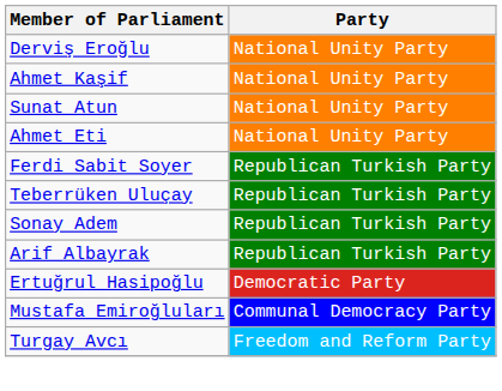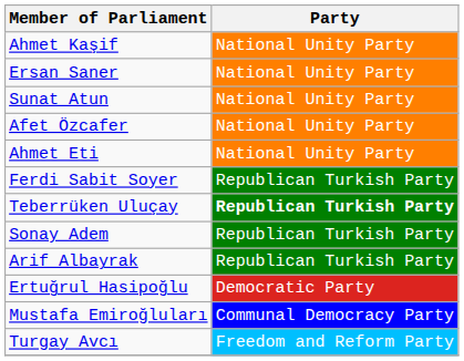 <table class="wikitable">
 <tr>
 <th>Member of Parliament</th>
 <th>Party</th>
 </tr>
 <tr>
-<td><a href='#'>Derviş Eroğlu</a></td>
-<td style="background:#FF7F00; color:white">National Unity Party</td>
-</tr>
-<tr>
 <td><a href='#'>Ahmet Kaşif</a></td>
 <td style="background:#FF7F00; color:white">National Unity Party</td>
 </tr>
 <tr>
+<td><a href='#'>Ersan Saner</a></td>
+<td style="background:#FF7F00; color:white">National Unity Party</td>
+</tr>
+<tr>
 <td><a href='#'>Sunat Atun</a></td>
+<td style="background:#FF7F00; color:white">National Unity Party</td>
+</tr>
+<tr>
+<td><a href='#'>Afet Özcafer</a></td>
 <td style="background:#FF7F00; color:white">National Unity Party</td>
 </tr>
 <tr>
 <td><a href='#'>Ahmet Eti</a></td>
 <td style="background:#FF7F00; color:white">National Unity Party</td>
 </tr>
 <tr>
 <td><a href='#'>Ferdi Sabit Soyer</a></td>
 <td style="background:#008000; color:white">Republican Turkish Party</td>
 </tr>
 <tr>
 <td><a href='#'>Teberrüken Uluçay</a></td>
-<td style="background:#008000; color:white">Republican Turkish Party</td>
+<td style="background:#008000; color:white"><strong>Republican Turkish Party</strong></td>
 </tr>
 <tr>
 <td><a href='#'>Sonay Adem</a></td>
 <td style="background:#008000; color:white">Republican Turkish Party</td>
 </tr>
 <tr>
 <td><a href='#'>Arif Albayrak</a></td>
 <td style="background:#008000; color:white">Republican Turkish Party</td>
 </tr>
 <tr>
 <td><a href='#'>Ertuğrul Hasipoğlu</a></td>
 <td style="background:#DC241f; color:white">Democratic Party</td>
 </tr>
 <tr>
 <td><a href='#'>Mustafa Emiroğluları</a></td>
 <td style="background:#0000FF; color:white">Communal Democracy Party</td>
 </tr>
 <tr>
 <td><a href='#'>Turgay Avcı</a></td>
 <td style="background:#00BFFF; color:white">Freedom and Reform Party</td>
 </tr>
 <tr>
 </tr>
 </table>
